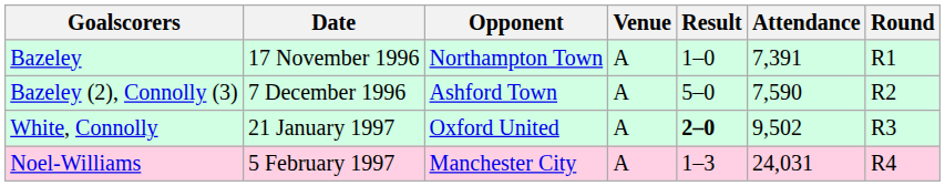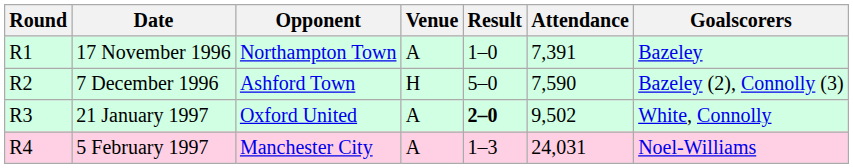 <table class="wikitable">
 <tr>
-<th>Goalscorers</th>
+<th>Round</th>
 <th>Date</th>
 <th>Opponent</th>
 <th>Venue</th>
 <th>Result</th>
 <th>Attendance</th>
-<th>Round</th>
+<th>Goalscorers</th>
 </tr>
 <tr style="background-color: #d0ffe3;">
-<td><a href='#'>Bazeley</a></td>
+<td>R1</td>
 <td>17 November 1996</td>
 <td><a href='#'>Northampton Town</a></td>
 <td>A</td>
 <td>1–0</td>
 <td>7,391</td>
-<td>R1</td>
+<td><a href='#'>Bazeley</a></td>
 </tr>
 <tr style="background-color: #d0ffe3;">
-<td><a href='#'>Bazeley</a> (2), <a href='#'>Connolly</a> (3)</td>
+<td>R2</td>
 <td>7 December 1996</td>
 <td><a href='#'>Ashford Town</a></td>
-<td>A</td>
+<td>H</td>
 <td>5–0</td>
 <td>7,590</td>
-<td>R2</td>
+<td><a href='#'>Bazeley</a> (2), <a href='#'>Connolly</a> (3)</td>
 </tr>
 <tr style="background-color: #d0ffe3;">
-<td><a href='#'>White</a>, <a href='#'>Connolly</a></td>
+<td>R3</td>
 <td>21 January 1997</td>
 <td><a href='#'>Oxford United</a></td>
 <td>A</td>
 <td><strong>2–0</strong></td>
 <td>9,502</td>
-<td>R3</td>
+<td><a href='#'>White</a>, <a href='#'>Connolly</a></td>
 </tr>
 <tr style="background-color: #ffd0e3;">
-<td><a href='#'>Noel-Williams</a></td>
+<td>R4</td>
 <td>5 February 1997</td>
 <td><a href='#'>Manchester City</a></td>
 <td>A</td>
 <td>1–3</td>
 <td>24,031</td>
-<td>R4</td>
+<td><a href='#'>Noel-Williams</a></td>
 </tr>
 </table>
